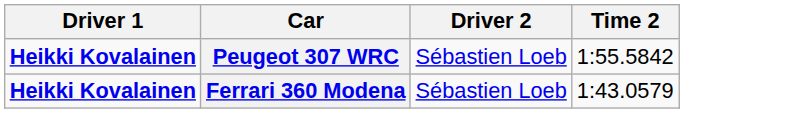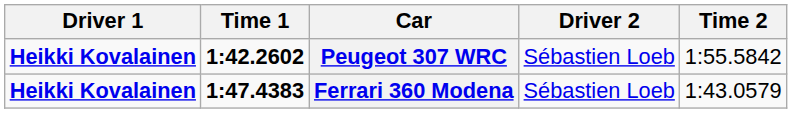 <table class="wikitable">
 <tr>
 <th>Driver 1</th>
+<th>Time 1</th>
 <th>Car</th>
 <th>Driver 2</th>
 <th>Time 2</th>
 </tr>
 <tr>
 <td><strong> <a href='#'>Heikki Kovalainen</a></strong></td>
+<td><strong>1:42.2602</strong></td>
 <th><a href='#'>Peugeot 307 WRC</a></th>
 <td> <a href='#'>Sébastien Loeb</a></td>
 <td>1:55.5842 </td>
 </tr>
 <tr>
 <td><strong> <a href='#'>Heikki Kovalainen</a></strong></td>
+<td><strong>1:47.4383</strong></td>
 <th><a href='#'>Ferrari 360 Modena</a></th>
 <td> <a href='#'>Sébastien Loeb</a></td>
 <td>1:43.0579</td>
 </tr>
 </table>
